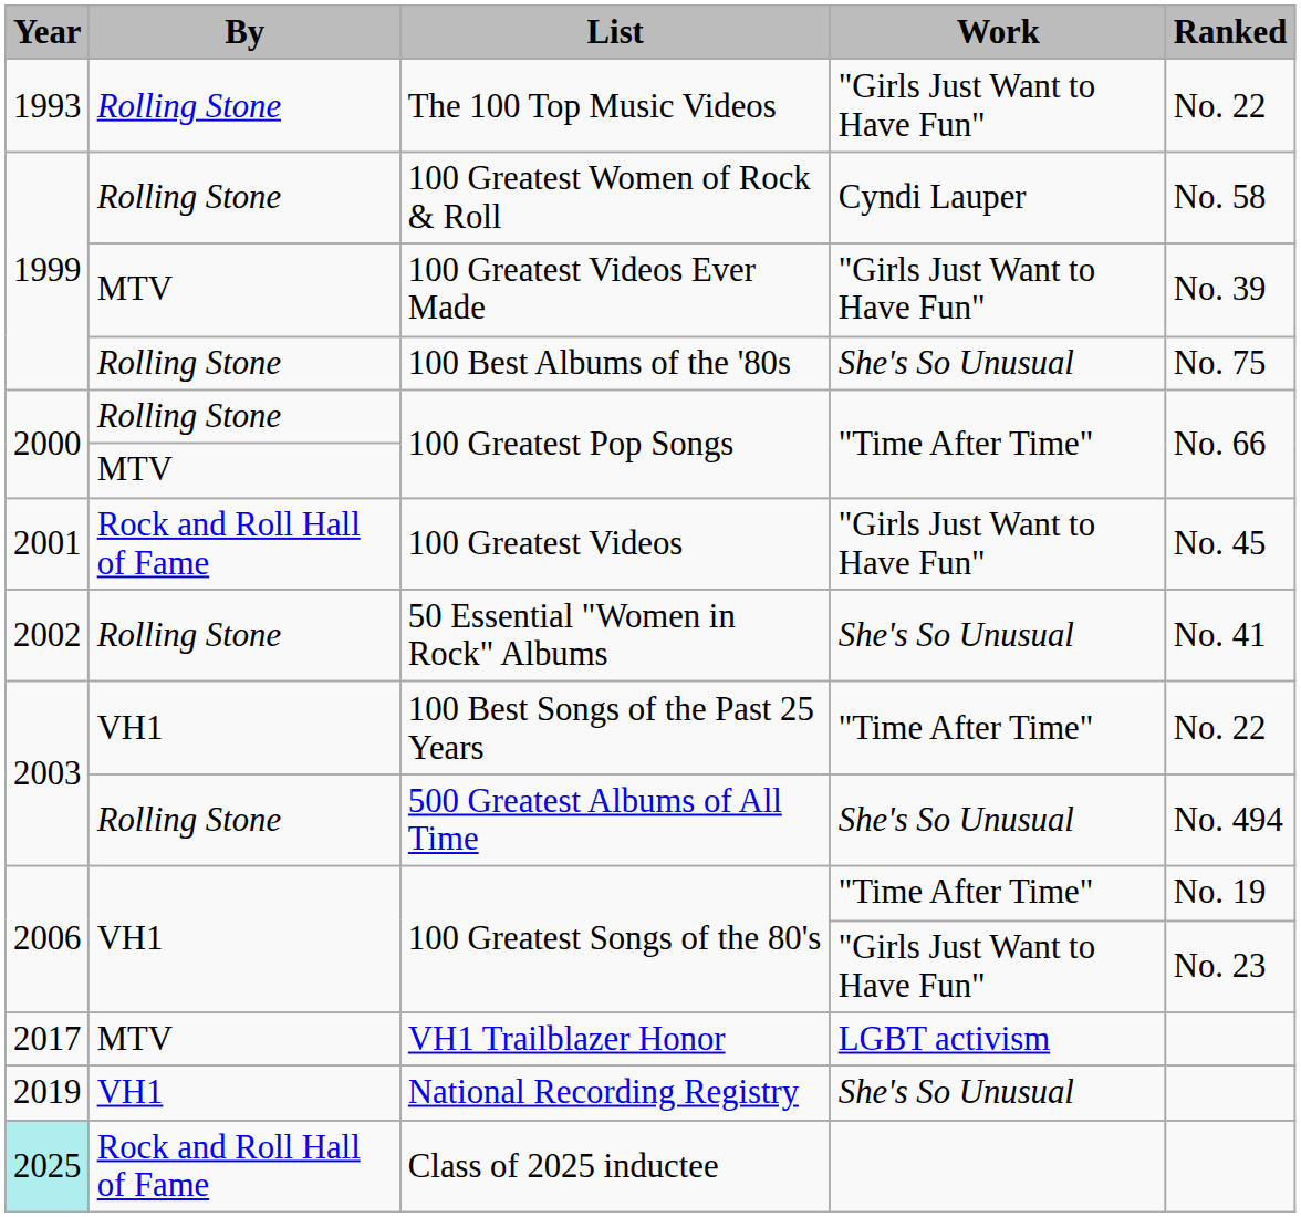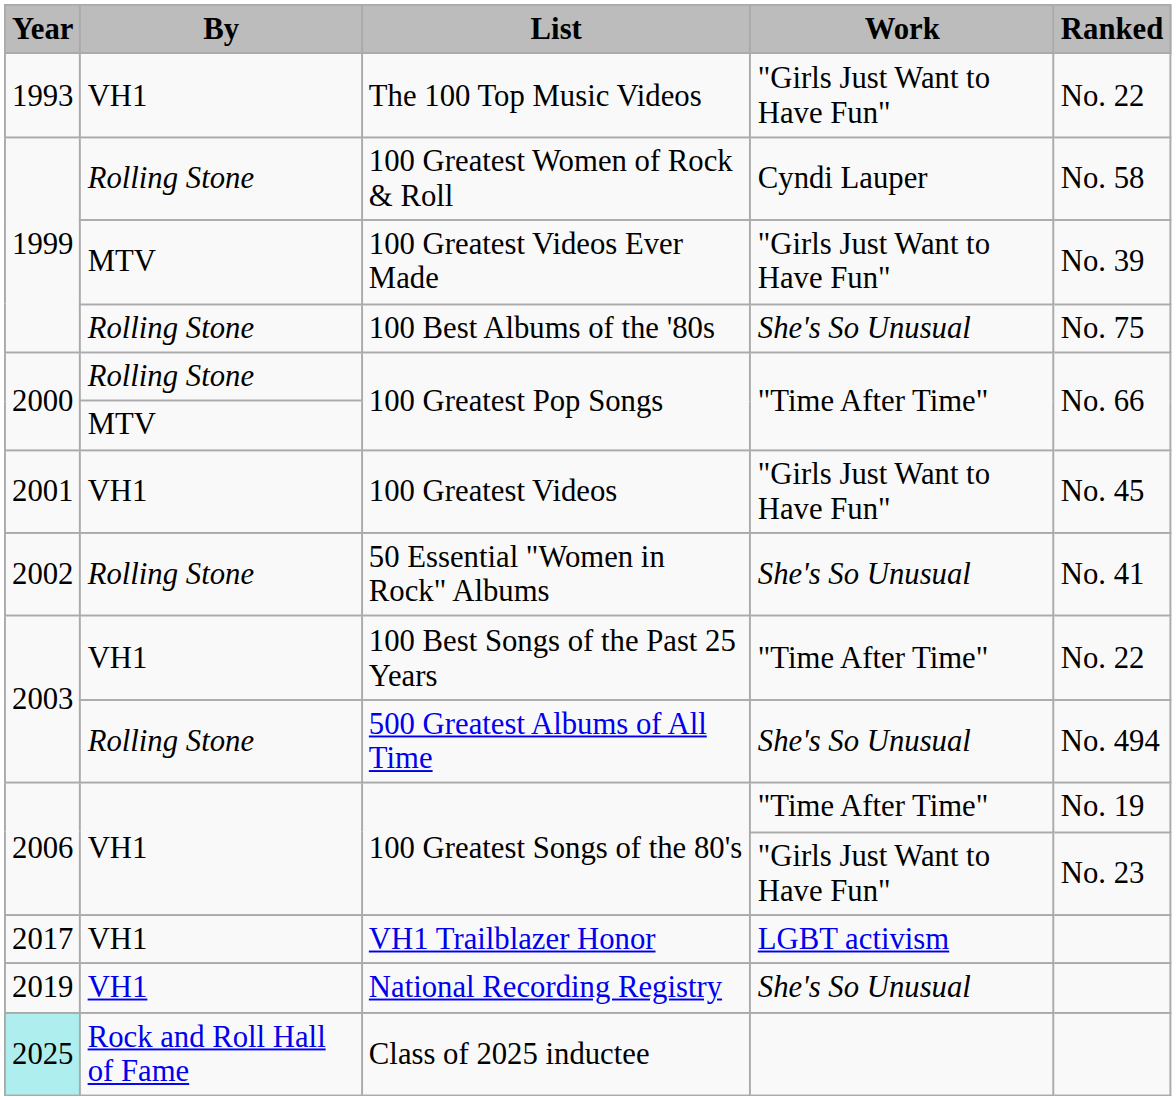 <table class="wikitable">
 <tr style="background:#b0c4de; text-align:center;">
 <th style="background:#bcbcbc;">Year</th>
 <th style="background:#bcbcbc;">By</th>
 <th style="background:#bcbcbc;">List</th>
 <th style="background:#bcbcbc;">Work</th>
 <th style="background:#bcbcbc;">Ranked</th>
 </tr>
 <tr>
 <td>1993</td>
-<td><em><a href='#'>Rolling Stone</a></em></td>
+<td>VH1</td>
 <td>The 100 Top Music Videos</td>
 <td>"Girls Just Want to Have Fun"</td>
 <td>No. 22</td>
 </tr>
 <tr>
 <td rowspan=3>1999</td>
 <td><em>Rolling Stone</em></td>
 <td>100 Greatest Women of Rock & Roll</td>
 <td>Cyndi Lauper</td>
 <td>No. 58</td>
 </tr>
 <tr>
 <td>MTV</td>
 <td>100 Greatest Videos Ever Made</td>
 <td>"Girls Just Want to Have Fun"</td>
 <td>No. 39</td>
 </tr>
 <tr>
 <td><em>Rolling Stone</em></td>
 <td>100 Best Albums of the '80s</td>
 <td><em>She's So Unusual</em></td>
 <td>No. 75</td>
 </tr>
 <tr>
 <td rowspan=2>2000</td>
 <td><em>Rolling Stone</em></td>
 <td rowspan=2>100 Greatest Pop Songs</td>
 <td rowspan=2>"Time After Time"</td>
 <td rowspan=2>No. 66</td>
 </tr>
 <tr>
 <td>MTV</td>
 </tr>
 <tr>
 <td>2001</td>
-<td><a href='#'>Rock and Roll Hall of Fame</a></td>
+<td>VH1</td>
 <td>100 Greatest Videos</td>
 <td>"Girls Just Want to Have Fun"</td>
 <td>No. 45</td>
 </tr>
 <tr>
 <td>2002</td>
 <td><em>Rolling Stone</em></td>
 <td>50 Essential "Women in Rock" Albums</td>
 <td><em>She's So Unusual</em></td>
 <td>No. 41</td>
 </tr>
 <tr>
 <td rowspan=2>2003</td>
 <td>VH1</td>
 <td>100 Best Songs of the Past 25 Years</td>
 <td>"Time After Time"</td>
 <td>No. 22</td>
 </tr>
 <tr>
 <td><em>Rolling Stone</em></td>
 <td><a href='#'>500 Greatest Albums of All Time</a></td>
 <td><em>She's So Unusual</em></td>
 <td>No. 494</td>
 </tr>
 <tr>
 <td rowspan=2>2006</td>
 <td rowspan=2>VH1</td>
 <td rowspan=2>100 Greatest Songs of the 80's</td>
 <td>"Time After Time"</td>
 <td>No. 19</td>
 </tr>
 <tr>
 <td>"Girls Just Want to Have Fun"</td>
 <td>No. 23</td>
 </tr>
 <tr>
 <td>2017</td>
-<td>MTV</td>
+<td>VH1</td>
 <td><a href='#'>VH1 Trailblazer Honor</a></td>
 <td><a href='#'>LGBT activism</a></td>
 <td></td>
 </tr>
 <tr>
 <td>2019</td>
 <td><a href='#'>VH1</a></td>
 <td><a href='#'>National Recording Registry</a></td>
 <td><em>She's So Unusual</em></td>
 <td></td>
 </tr>
 <tr>
 <td style="background: paleturquoise;">2025</td>
 <td><a href='#'>Rock and Roll Hall of Fame</a></td>
 <td>Class of 2025 inductee</td>
 <td></td>
 <td></td>
 </tr>
 </table>
